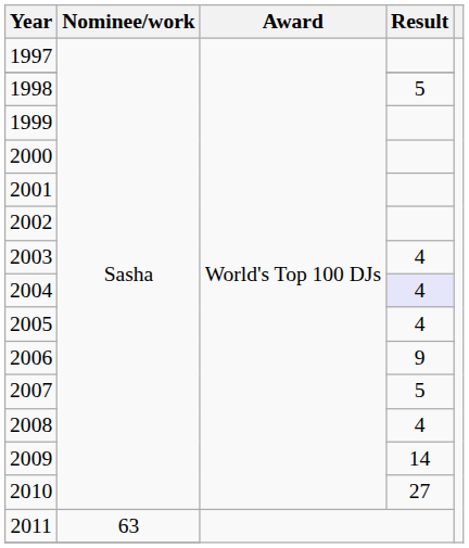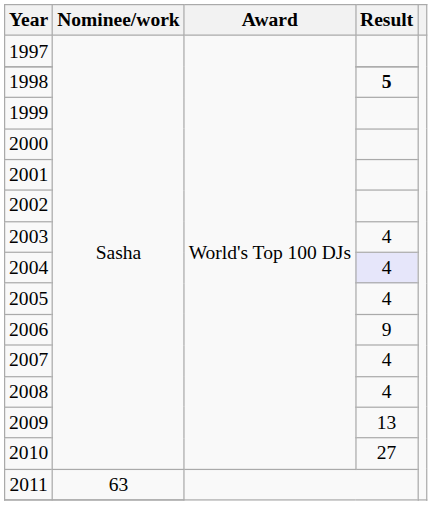 <table class="wikitable plainrowheaders" style="text-align:center;">
 <tr>
 <th>Year</th>
 <th>Nominee/work</th>
 <th>Award</th>
 <th>Result</th>
 <th></th>
 </tr>
 <tr>
 <td>1997</td>
 <td rowspan="15">Sasha</td>
 <td rowspan="15">World's Top 100 DJs</td>
 <td></td>
 <td rowspan="18"></td>
 </tr>
 <tr>
 </tr>
 <tr>
 <td>1998</td>
-<td style="text-align:center;">5</td>
+<td style="text-align:center;"><strong>5</strong></td>
 </tr>
 <tr>
 <td>1999</td>
 <td></td>
 </tr>
 <tr>
 <td>2000</td>
 <td></td>
 </tr>
 <tr>
 <td>2001</td>
 <td></td>
 </tr>
 <tr>
 <td>2002</td>
 <td></td>
 </tr>
 <tr>
 <td>2003</td>
 <td style="text-align:center;">4</td>
 </tr>
 <tr>
 <td>2004</td>
 <td style="background: lavender; text-align:center;">4</td>
 </tr>
 <tr>
 <td>2005</td>
 <td style="text-align:center;">4</td>
 </tr>
 <tr>
 <td>2006</td>
 <td style="text-align:center;">9</td>
 </tr>
 <tr>
 <td>2007</td>
-<td style="text-align:center;">5</td>
+<td style="text-align:center;">4</td>
 </tr>
 <tr>
 <td>2008</td>
 <td style="text-align:center;">4</td>
 </tr>
 <tr>
 <td>2009</td>
-<td style="text-align:center;">14</td>
+<td style="text-align:center;">13</td>
 </tr>
 <tr>
 <td>2010</td>
 <td style="text-align:center;">27</td>
 </tr>
 <tr>
 <td>2011</td>
 <td style="text-align:center;">63</td>
 </tr>
 <tr>
 </tr>
 </table>
